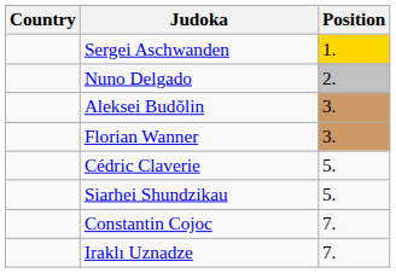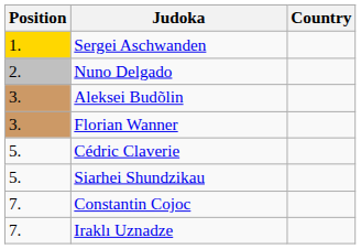 <table class=wikitable>
 <tr>
+<th width=10>Position</th>
+<th width=200>Judoka</th>
 <th width=10>Country</th>
-<th width=200>Judoka</th>
-<th width=10>Position</th>
 </tr>
 <tr>
+<td bgcolor=gold>1.</td>
+<td><a href='#'>Sergei Aschwanden</a></td>
 <td></td>
-<td><a href='#'>Sergei Aschwanden</a></td>
-<td bgcolor=gold>1.</td>
 </tr>
 <tr>
+<td bgcolor="silver">2.</td>
+<td><a href='#'>Nuno Delgado</a></td>
 <td></td>
-<td><a href='#'>Nuno Delgado</a></td>
-<td bgcolor="silver">2.</td>
 </tr>
 <tr>
+<td bgcolor="CC9966">3.</td>
+<td><a href='#'>Aleksei Budõlin</a></td>
 <td></td>
-<td><a href='#'>Aleksei Budõlin</a></td>
-<td bgcolor="CC9966">3.</td>
 </tr>
 <tr>
+<td bgcolor="CC9966">3.</td>
+<td><a href='#'>Florian Wanner</a></td>
 <td></td>
-<td><a href='#'>Florian Wanner</a></td>
-<td bgcolor="CC9966">3.</td>
 </tr>
 <tr>
+<td>5.</td>
+<td><a href='#'>Cédric Claverie</a></td>
 <td></td>
-<td><a href='#'>Cédric Claverie</a></td>
-<td>5.</td>
 </tr>
 <tr>
+<td>5.</td>
+<td><a href='#'>Siarhei Shundzikau</a></td>
 <td></td>
-<td><a href='#'>Siarhei Shundzikau</a></td>
-<td>5.</td>
 </tr>
 <tr>
+<td>7.</td>
+<td><a href='#'>Constantin Cojoc</a></td>
 <td></td>
-<td><a href='#'>Constantin Cojoc</a></td>
-<td>7.</td>
 </tr>
 <tr>
+<td>7.</td>
+<td><a href='#'>Iraklı Uznadze</a></td>
 <td></td>
-<td><a href='#'>Iraklı Uznadze</a></td>
-<td>7.</td>
 </tr>
 </table>
